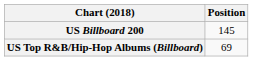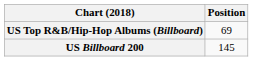 <table class="wikitable sortable plainrowheaders" style="text-align:center">
 <tr>
 <th scope="col">Chart (2018)</th>
 <th scope="col">Position</th>
 </tr>
 <tr>
+<th scope="row">US Top R&B/Hip-Hop Albums (<em>Billboard</em>)</th>
+<td>69</td>
+</tr>
+<tr>
 <th scope="row">US <em>Billboard</em> 200</th>
 <td>145</td>
 </tr>
-<tr>
-<th scope="row">US Top R&B/Hip-Hop Albums (<em>Billboard</em>)</th>
-<td>69</td>
-</tr>
 </table>
